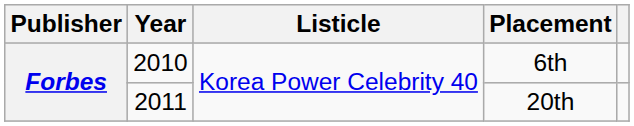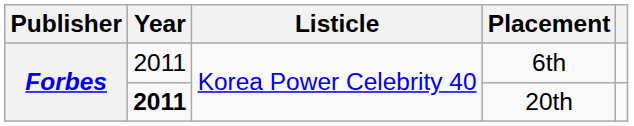 <table class="wikitable plainrowheaders sortable">
 <tr>
 <th scope="col">Publisher</th>
 <th scope="col">Year</th>
 <th scope="col">Listicle</th>
 <th scope="col">Placement</th>
 <th scope="col" class="unsortable"></th>
 </tr>
 <tr>
 <th scope="row" rowspan="2"><em><a href='#'>Forbes</a></em></th>
-<td style="text-align:center">2010</td>
+<td style="text-align:center">2011</td>
 <td rowspan="2"><a href='#'>Korea Power Celebrity 40</a></td>
 <td style="text-align:center">6th</td>
 <td style="text-align:center"></td>
 </tr>
 <tr>
-<td style="text-align:center">2011</td>
+<td style="text-align:center"><strong>2011</strong></td>
 <td style="text-align:center">20th</td>
 <td style="text-align:center"></td>
 </tr>
 </table>
